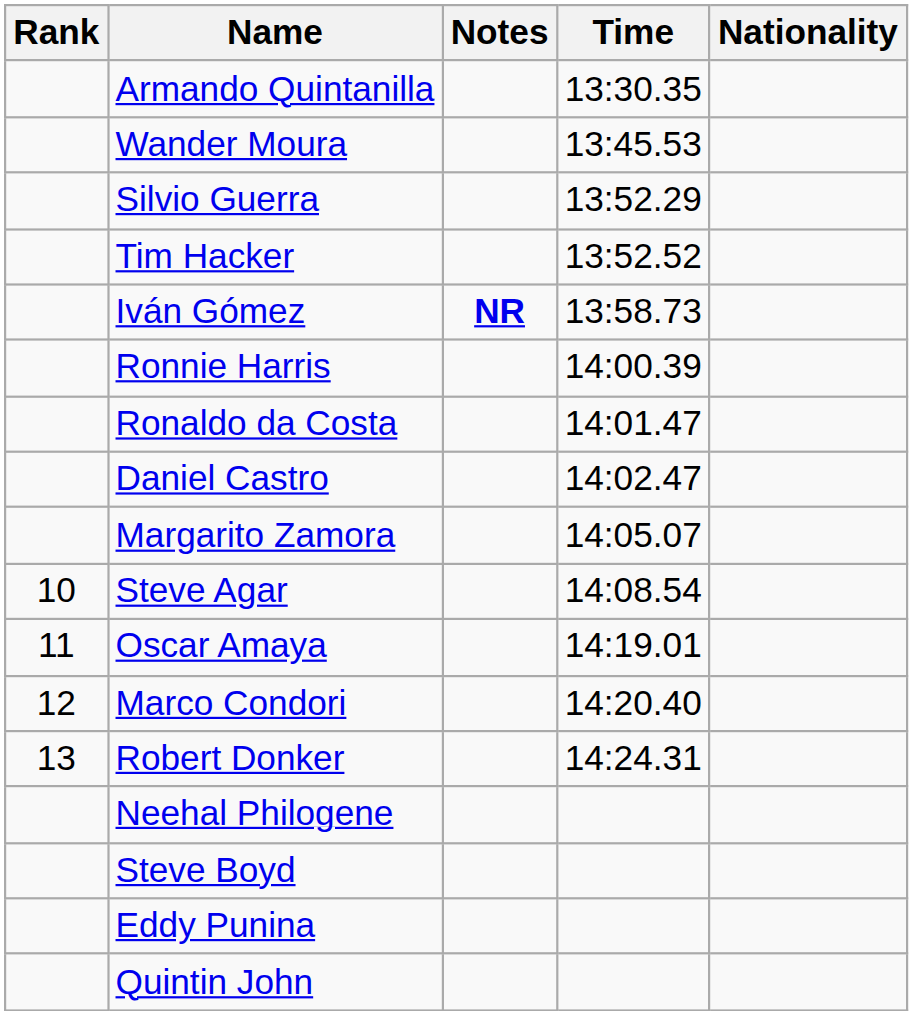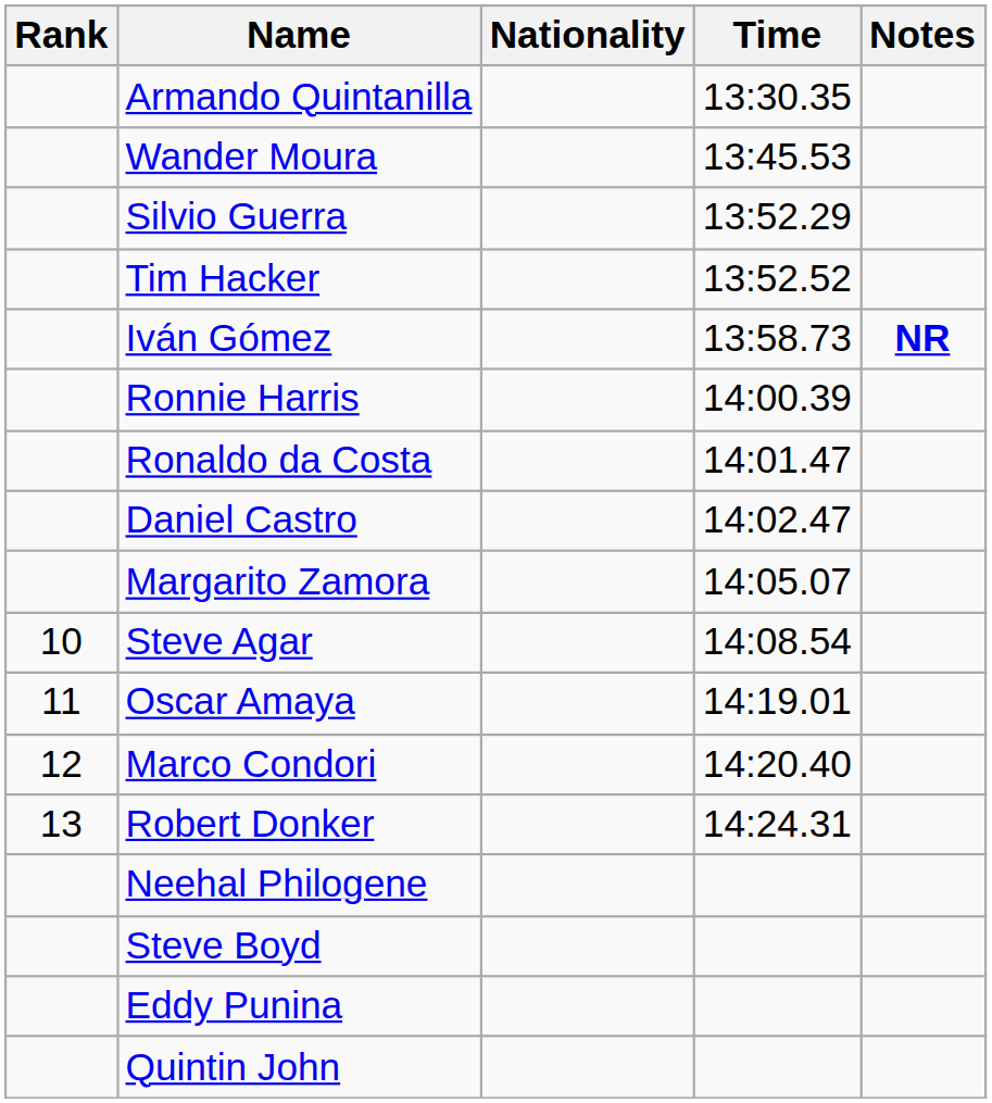 <table class="wikitable sortable" style="text-align:center">
 <tr>
 <th>Rank</th>
 <th>Name</th>
+<th>Nationality</th>
+<th>Time</th>
 <th>Notes</th>
-<th>Time</th>
-<th>Nationality</th>
 </tr>
 <tr>
 <td></td>
 <td align=left><a href='#'>Armando Quintanilla</a></td>
+<td align=left></td>
+<td>13:30.35</td>
 <td></td>
-<td>13:30.35</td>
-<td align=left></td>
 </tr>
 <tr>
 <td></td>
 <td align=left><a href='#'>Wander Moura</a></td>
+<td align=left></td>
+<td>13:45.53</td>
 <td></td>
-<td>13:45.53</td>
-<td align=left></td>
 </tr>
 <tr>
 <td></td>
 <td align=left><a href='#'>Silvio Guerra</a></td>
+<td align=left></td>
+<td>13:52.29</td>
 <td></td>
-<td>13:52.29</td>
-<td align=left></td>
 </tr>
 <tr>
 <td></td>
 <td align=left><a href='#'>Tim Hacker</a></td>
+<td align=left></td>
+<td>13:52.52</td>
 <td></td>
-<td>13:52.52</td>
-<td align=left></td>
 </tr>
 <tr>
 <td></td>
 <td align=left><a href='#'>Iván Gómez</a></td>
+<td align=left></td>
+<td>13:58.73</td>
 <td><strong><a href='#'>NR</a></strong></td>
-<td>13:58.73</td>
-<td align=left></td>
 </tr>
 <tr>
 <td></td>
 <td align=left><a href='#'>Ronnie Harris</a></td>
+<td align=left></td>
+<td>14:00.39</td>
 <td></td>
-<td>14:00.39</td>
-<td align=left></td>
 </tr>
 <tr>
 <td></td>
 <td align=left><a href='#'>Ronaldo da Costa</a></td>
+<td align=left></td>
+<td>14:01.47</td>
 <td></td>
-<td>14:01.47</td>
-<td align=left></td>
 </tr>
 <tr>
 <td></td>
 <td align=left><a href='#'>Daniel Castro</a></td>
+<td align=left></td>
+<td>14:02.47</td>
 <td></td>
-<td>14:02.47</td>
-<td align=left></td>
 </tr>
 <tr>
 <td></td>
 <td align=left><a href='#'>Margarito Zamora</a></td>
+<td align=left></td>
+<td>14:05.07</td>
 <td></td>
-<td>14:05.07</td>
-<td align=left></td>
 </tr>
 <tr>
 <td>10</td>
 <td align=left><a href='#'>Steve Agar</a></td>
+<td align=left></td>
+<td>14:08.54</td>
 <td></td>
-<td>14:08.54</td>
-<td align=left></td>
 </tr>
 <tr>
 <td>11</td>
 <td align=left><a href='#'>Oscar Amaya</a></td>
+<td align=left></td>
+<td>14:19.01</td>
 <td></td>
-<td>14:19.01</td>
-<td align=left></td>
 </tr>
 <tr>
 <td>12</td>
 <td align=left><a href='#'>Marco Condori</a></td>
+<td align=left></td>
+<td>14:20.40</td>
 <td></td>
-<td>14:20.40</td>
-<td align=left></td>
 </tr>
 <tr>
 <td>13</td>
 <td align=left><a href='#'>Robert Donker</a></td>
+<td align=left></td>
+<td>14:24.31</td>
 <td></td>
-<td>14:24.31</td>
-<td align=left></td>
 </tr>
 <tr>
 <td></td>
 <td align=left><a href='#'>Neehal Philogene</a></td>
+<td align=left></td>
 <td></td>
 <td></td>
-<td align=left></td>
 </tr>
 <tr>
 <td></td>
 <td align=left><a href='#'>Steve Boyd</a></td>
+<td align=left></td>
 <td></td>
 <td></td>
-<td align=left></td>
 </tr>
 <tr>
 <td></td>
 <td align=left><a href='#'>Eddy Punina</a></td>
+<td align=left></td>
 <td></td>
 <td></td>
-<td align=left></td>
 </tr>
 <tr>
 <td></td>
 <td align=left><a href='#'>Quintin John</a></td>
+<td align=left></td>
 <td></td>
 <td></td>
-<td align=left></td>
 </tr>
 </table>
